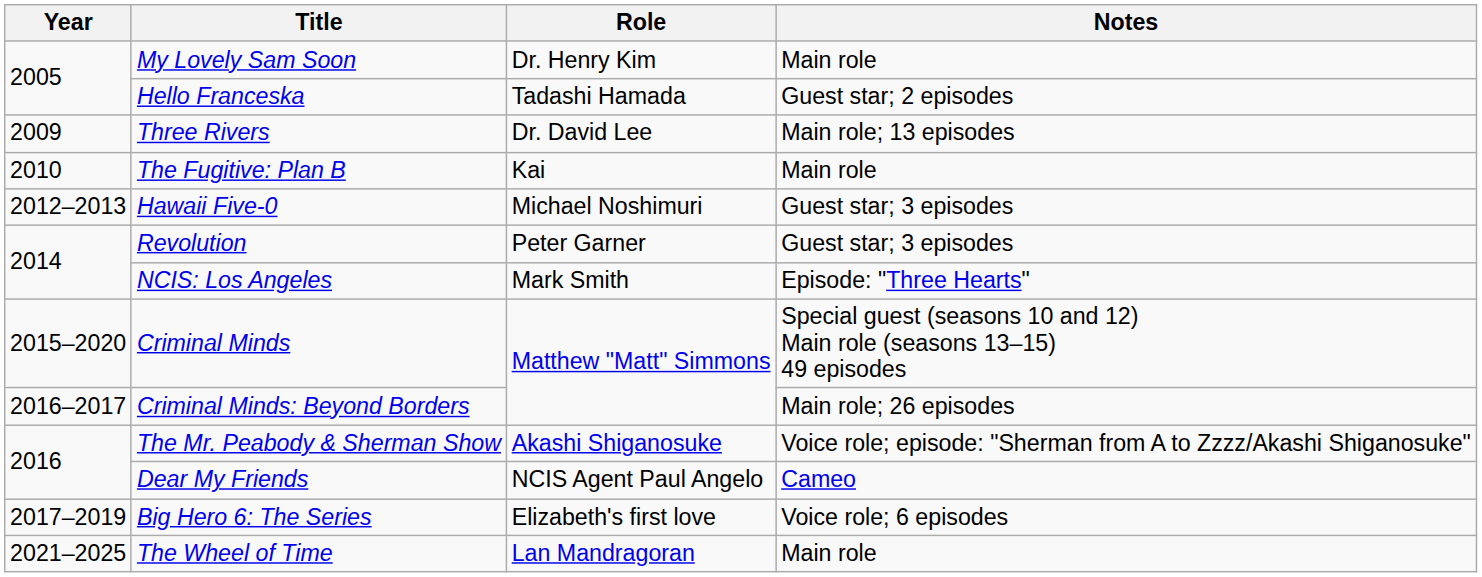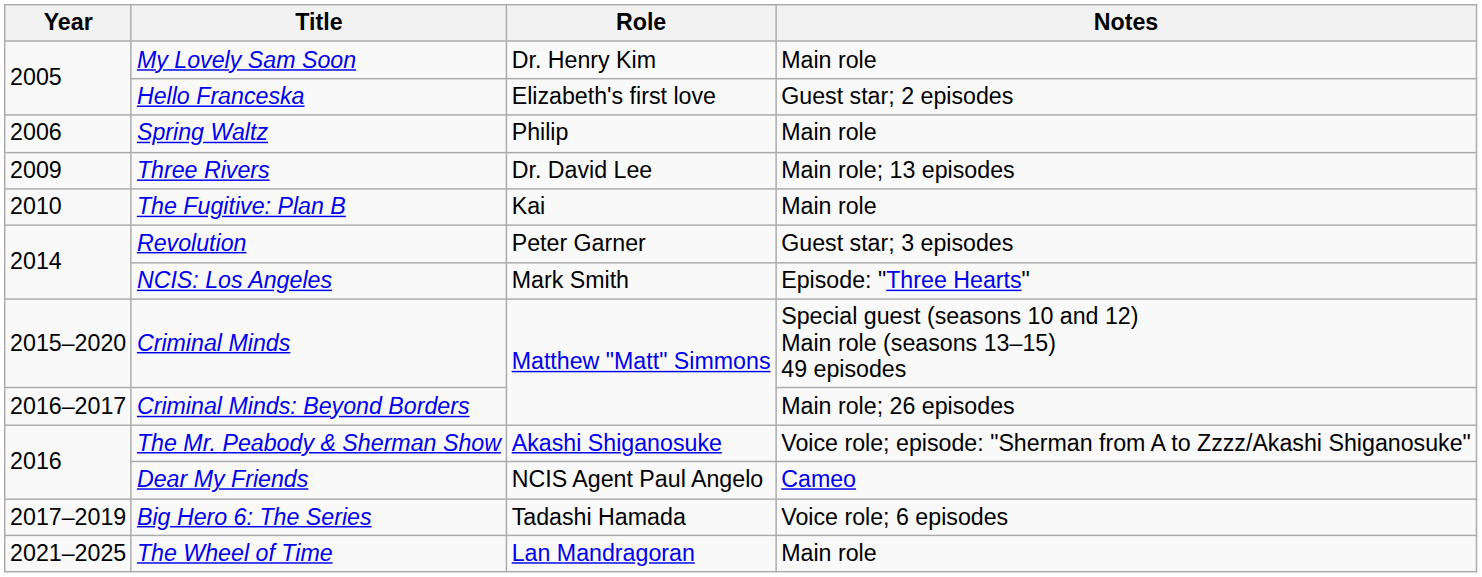 <table class="wikitable sortable">
 <tr>
 <th>Year</th>
 <th>Title</th>
 <th>Role</th>
 <th class="unsortable">Notes</th>
 </tr>
 <tr>
 <td rowspan="2">2005</td>
 <td><em><a href='#'>My Lovely Sam Soon</a></em></td>
 <td>Dr. Henry Kim</td>
 <td>Main role</td>
 </tr>
 <tr>
 <td><em><a href='#'>Hello Franceska</a></em></td>
-<td>Tadashi Hamada</td>
+<td>Elizabeth's first love</td>
 <td>Guest star; 2 episodes</td>
+</tr>
+<tr>
+<td>2006</td>
+<td><em><a href='#'>Spring Waltz</a></em></td>
+<td>Philip</td>
+<td>Main role</td>
 </tr>
 <tr>
 <td>2009</td>
 <td><em><a href='#'>Three Rivers</a></em></td>
 <td>Dr. David Lee</td>
 <td>Main role; 13 episodes</td>
 </tr>
 <tr>
 <td>2010</td>
 <td><em><a href='#'>The Fugitive: Plan B</a></em></td>
 <td>Kai</td>
 <td>Main role</td>
-</tr>
-<tr>
-<td>2012–2013</td>
-<td><em><a href='#'>Hawaii Five-0</a></em></td>
-<td>Michael Noshimuri</td>
-<td>Guest star; 3 episodes</td>
 </tr>
 <tr>
 <td rowspan="2">2014</td>
 <td><em><a href='#'>Revolution</a></em></td>
 <td>Peter Garner</td>
 <td>Guest star; 3 episodes</td>
 </tr>
 <tr>
 <td><em><a href='#'>NCIS: Los Angeles</a></em></td>
 <td>Mark Smith</td>
 <td>Episode: "<a href='#'>Three Hearts</a>"</td>
 </tr>
 <tr>
 <td>2015–2020</td>
 <td><em><a href='#'>Criminal Minds</a></em></td>
 <td rowspan="2"><a href='#'>Matthew "Matt" Simmons</a></td>
 <td>Special guest (seasons 10 and 12)<br>Main role (seasons 13–15)<br>49 episodes</td>
 </tr>
 <tr>
 <td>2016–2017</td>
 <td><em><a href='#'>Criminal Minds: Beyond Borders</a></em></td>
 <td>Main role; 26 episodes</td>
 </tr>
 <tr>
 <td rowspan="2">2016</td>
 <td><em><a href='#'>The Mr. Peabody & Sherman Show</a></em></td>
 <td><a href='#'>Akashi Shiganosuke</a></td>
 <td>Voice role; episode: "Sherman from A to Zzzz/Akashi Shiganosuke"</td>
 </tr>
 <tr>
 <td><em><a href='#'>Dear My Friends</a></em></td>
 <td>NCIS Agent Paul Angelo</td>
 <td><a href='#'>Cameo</a></td>
 </tr>
 <tr>
 <td>2017–2019</td>
 <td><em><a href='#'>Big Hero 6: The Series</a></em></td>
-<td>Elizabeth's first love</td>
+<td>Tadashi Hamada</td>
 <td>Voice role; 6 episodes</td>
 </tr>
 <tr>
 <td>2021–2025</td>
 <td><em><a href='#'>The Wheel of Time</a></em></td>
 <td><a href='#'>Lan Mandragoran</a></td>
 <td>Main role</td>
 </tr>
 </table>
